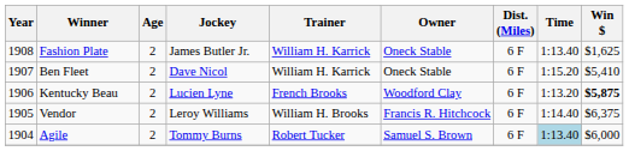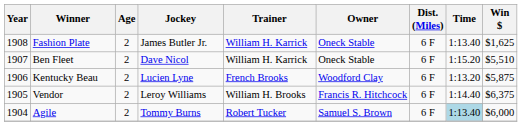 <table class="wikitable sortable" style="font-size:90%">
 <tr>
 <th style="width:25px">Year<br></th>
 <th style="width:110px">Winner<br></th>
 <th style="width:20px">Age<br></th>
 <th style="width:110px">Jockey<br></th>
 <th style="width:120px">Trainer<br></th>
 <th>Owner<br></th>
 <th style="width:25px">Dist.<br> <span>(<a href='#'>Miles</a>)</span></th>
 <th style="width:25px">Time<br></th>
 <th style="width:25px">Win<br>$</th>
 </tr>
 <tr>
 <td align=center>1908</td>
 <td><a href='#'>Fashion Plate</a></td>
 <td align=center>2</td>
 <td>James Butler Jr.</td>
 <td><a href='#'>William H. Karrick</a></td>
 <td><a href='#'>Oneck Stable</a></td>
 <td align=center>6 F</td>
 <td>1:13.40</td>
 <td>$1,625</td>
 </tr>
 <tr>
 <td align=center>1907</td>
 <td>Ben Fleet</td>
 <td align=center>2</td>
 <td><a href='#'>Dave Nicol</a></td>
 <td>William H. Karrick</td>
 <td>Oneck Stable</td>
 <td align=center>6 F</td>
 <td>1:15.20</td>
-<td>$5,410</td>
+<td>$5,510</td>
 </tr>
 <tr>
 <td align=center>1906</td>
 <td>Kentucky Beau</td>
 <td align=center>2</td>
 <td><a href='#'>Lucien Lyne</a></td>
 <td><a href='#'>French Brooks</a></td>
 <td><a href='#'>Woodford Clay</a></td>
 <td align=center>6 F</td>
 <td>1:13.20</td>
-<td><strong>$5,875</strong></td>
+<td>$5,875</td>
 </tr>
 <tr>
 <td align=center>1905</td>
 <td>Vendor</td>
 <td align=center>2</td>
 <td>Leroy Williams</td>
 <td>William H. Brooks</td>
 <td><a href='#'>Francis R. Hitchcock</a></td>
 <td align=center>6 F</td>
 <td>1:14.40</td>
 <td>$6,375</td>
 </tr>
 <tr>
 <td align=center>1904</td>
 <td><a href='#'>Agile</a></td>
 <td align=center>2</td>
 <td><a href='#'>Tommy Burns</a></td>
 <td><a href='#'>Robert Tucker</a></td>
 <td><a href='#'>Samuel S. Brown</a></td>
 <td align=center>6 F</td>
 <td style="background: lightblue;">1:13.40</td>
 <td>$6,000</td>
 </tr>
 <tr>
 </tr>
 </table>
